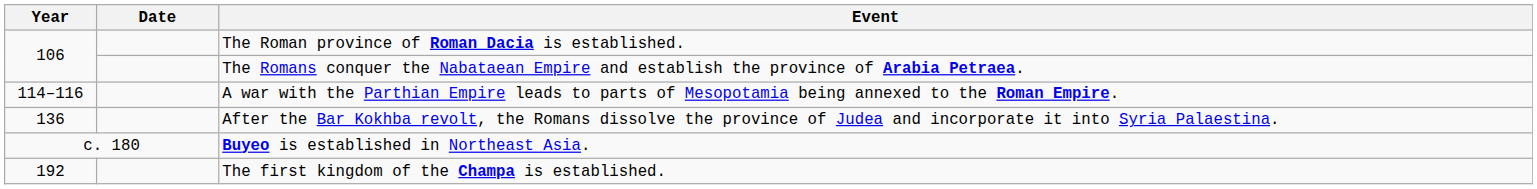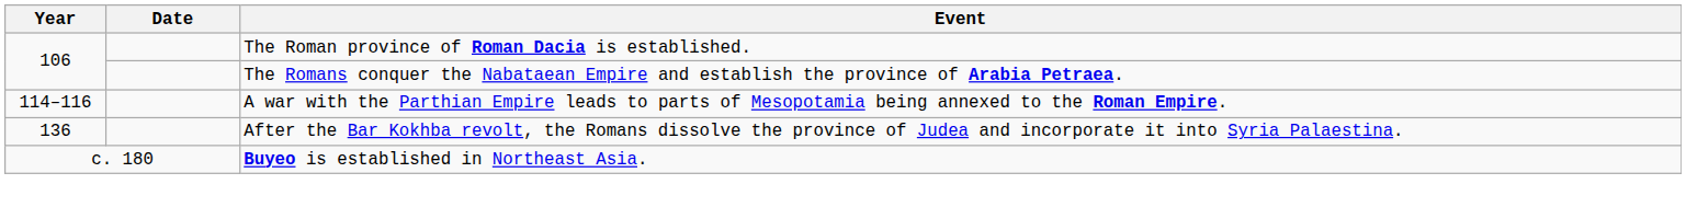 <table class=wikitable style="width:100%;">
 <tr>
 <th style="width:6%">Year</th>
 <th style="width:8%">Date</th>
 <th style="width:86%">Event</th>
 </tr>
 <tr>
 <td rowspan=2 align=center>106</td>
 <td align=center></td>
 <td>The Roman province of <strong><a href='#'>Roman Dacia</a></strong> is established.</td>
 </tr>
 <tr>
 <td></td>
 <td>The <a href='#'>Romans</a> conquer the <a href='#'>Nabataean Empire</a> and establish the province of <strong><a href='#'>Arabia Petraea</a></strong>.</td>
 </tr>
 <tr>
 <td align=center>114–116</td>
 <td align=center></td>
 <td>A war with the <a href='#'>Parthian Empire</a> leads to parts of <a href='#'>Mesopotamia</a> being annexed to the <strong><a href='#'>Roman Empire</a></strong>.</td>
 </tr>
 <tr>
 <td align=center>136</td>
 <td align=center></td>
 <td>After the <a href='#'>Bar Kokhba revolt</a>, the Romans dissolve the province of <a href='#'>Judea</a> and incorporate it into <a href='#'>Syria Palaestina</a>.</td>
 </tr>
 <tr>
 <td align=center colspan=2>c. 180</td>
 <td><strong><a href='#'>Buyeo</a></strong> is established in <a href='#'>Northeast Asia</a>.</td>
 </tr>
-<tr>
-<td align=center>192</td>
-<td align=center></td>
-<td>The first kingdom of the <strong><a href='#'>Champa</a></strong> is established.</td>
-</tr>
 </table>
